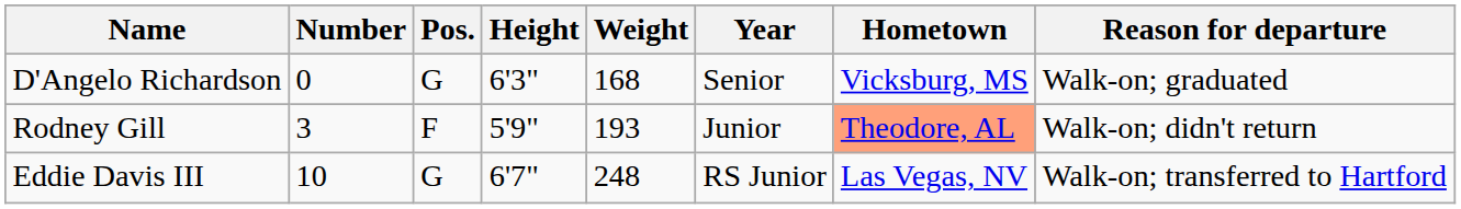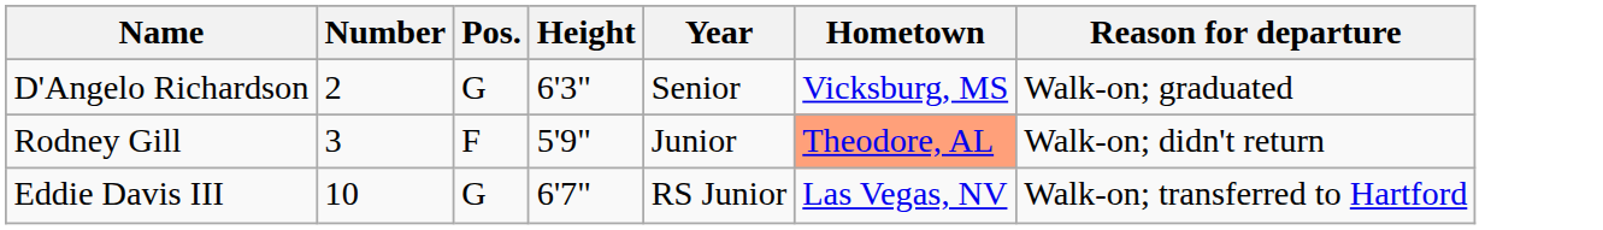 <table class="wikitable sortable" border="1">
 <tr>
 <th>Name</th>
 <th>Number</th>
 <th>Pos.</th>
 <th>Height</th>
-<th>Weight</th>
 <th>Year</th>
 <th>Hometown</th>
 <th class="unsortable">Reason for departure</th>
 </tr>
 <tr>
 <td>D'Angelo Richardson</td>
-<td>0</td>
+<td>2</td>
 <td>G</td>
 <td>6'3"</td>
-<td>168</td>
 <td>Senior</td>
 <td><a href='#'>Vicksburg, MS</a></td>
 <td>Walk-on; graduated</td>
 </tr>
 <tr>
 <td>Rodney Gill</td>
 <td>3</td>
 <td>F</td>
 <td>5'9"</td>
-<td>193</td>
 <td>Junior</td>
 <td style="background: lightsalmon;"><a href='#'>Theodore, AL</a></td>
 <td>Walk-on; didn't return</td>
 </tr>
 <tr>
 <td>Eddie Davis III</td>
 <td>10</td>
 <td>G</td>
 <td>6'7"</td>
-<td>248</td>
 <td>RS Junior</td>
 <td><a href='#'>Las Vegas, NV</a></td>
 <td>Walk-on; transferred to <a href='#'>Hartford</a></td>
 </tr>
 </table>
